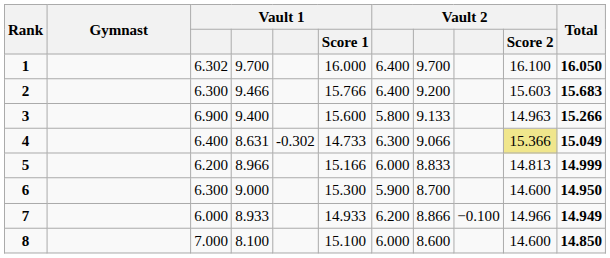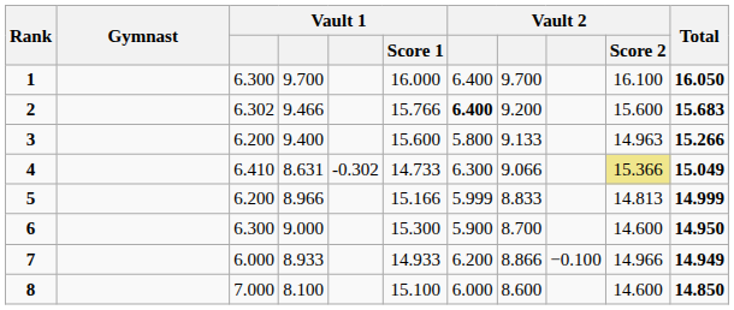 <table class="wikitable sortable" style="text-align:center; font-size:95%;">
 <tr>
 <th rowspan="2">Rank</th>
 <th width="24%" rowspan="2">Gymnast</th>
 <th colspan="4">Vault 1</th>
 <th colspan="4">Vault 2</th>
 <th rowspan="2">Total</th>
 </tr>
 <tr>
 <th colspan="1"></th>
 <th colspan="1"></th>
 <th colspan="1"></th>
 <th colspan="1">Score 1</th>
 <th colspan="1"></th>
 <th colspan="1"></th>
 <th colspan="1"></th>
 <th colspan="1">Score 2</th>
 </tr>
 <tr>
 <td scope="row" style="text-align:center"><strong>1</strong></td>
 <td align="left"></td>
-<td>6.302</td>
+<td>6.300</td>
 <td>9.700</td>
 <td></td>
 <td>16.000</td>
 <td>6.400</td>
 <td>9.700</td>
 <td></td>
 <td>16.100</td>
 <td><strong>16.050</strong></td>
 </tr>
 <tr>
 <td scope="row" style="text-align:center"><strong>2</strong></td>
 <td align="left"></td>
-<td>6.300</td>
+<td>6.302</td>
 <td>9.466</td>
 <td></td>
 <td>15.766</td>
-<td>6.400</td>
+<td><strong>6.400</strong></td>
 <td>9.200</td>
 <td></td>
-<td>15.603</td>
+<td>15.600</td>
 <td><strong>15.683</strong></td>
 </tr>
 <tr>
 <td scope="row" style="text-align:center"><strong>3</strong></td>
 <td align="left"></td>
-<td>6.900</td>
+<td>6.200</td>
 <td>9.400</td>
 <td></td>
 <td>15.600</td>
 <td>5.800</td>
 <td>9.133</td>
 <td></td>
 <td>14.963</td>
 <td><strong>15.266</strong></td>
 </tr>
 <tr>
 <td scope="row" style="text-align:center"><strong>4</strong></td>
 <td align="left"></td>
-<td>6.400</td>
+<td>6.410</td>
 <td>8.631</td>
 <td>-0.302</td>
 <td>14.733</td>
 <td>6.300</td>
 <td>9.066</td>
 <td></td>
 <td style="background: khaki;">15.366</td>
 <td><strong>15.049</strong></td>
 </tr>
 <tr>
 <td scope="row" style="text-align:center"><strong>5</strong></td>
 <td align="left"></td>
 <td>6.200</td>
 <td>8.966</td>
 <td></td>
 <td>15.166</td>
-<td>6.000</td>
+<td>5.999</td>
 <td>8.833</td>
 <td></td>
 <td>14.813</td>
 <td><strong>14.999</strong></td>
 </tr>
 <tr>
 <td scope="row" style="text-align:center"><strong>6</strong></td>
 <td align="left"></td>
 <td>6.300</td>
 <td>9.000</td>
 <td></td>
 <td>15.300</td>
 <td>5.900</td>
 <td>8.700</td>
 <td></td>
 <td>14.600</td>
 <td><strong>14.950</strong></td>
 </tr>
 <tr>
 <td scope="row" style="text-align:center"><strong>7</strong></td>
 <td align="left"></td>
 <td>6.000</td>
 <td>8.933</td>
 <td></td>
 <td>14.933</td>
 <td>6.200</td>
 <td>8.866</td>
 <td>−0.100</td>
 <td>14.966</td>
 <td><strong>14.949</strong></td>
 </tr>
 <tr>
 <td scope="row" style="text-align:center"><strong>8</strong></td>
 <td align="left"></td>
 <td>7.000</td>
 <td>8.100</td>
 <td></td>
 <td>15.100</td>
 <td>6.000</td>
 <td>8.600</td>
 <td></td>
 <td>14.600</td>
 <td><strong>14.850 </strong></td>
 </tr>
 </table>
